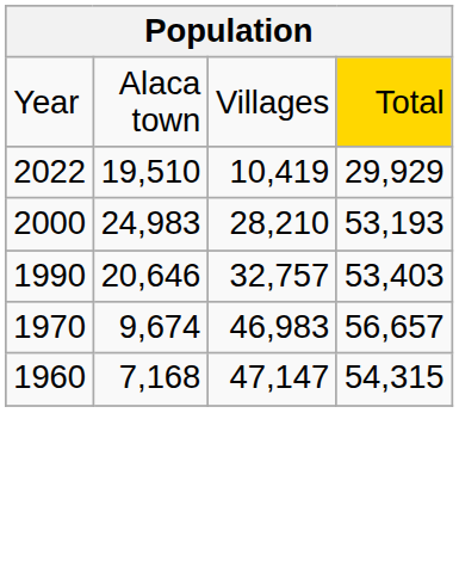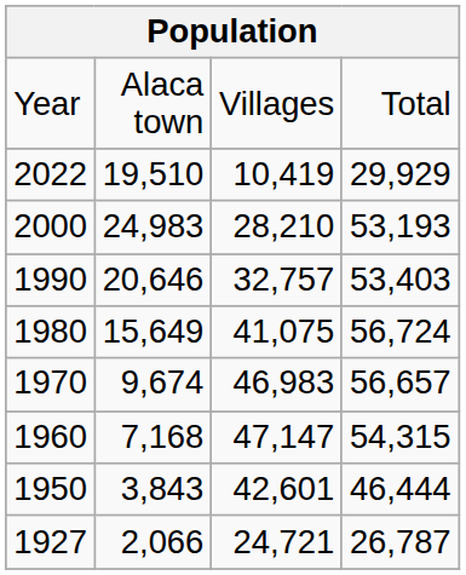 <table class="wikitable" width=200>
 <tr>
 <th colspan=4>Population</th>
 </tr>
 <tr>
 <td align="left">Year</td>
 <td align="right">Alaca town</td>
 <td align="right">Villages</td>
-<td align="right" style="background: gold;">Total</td>
+<td align="right">Total</td>
 </tr>
 <tr>
 <td align="left">2022</td>
 <td align="right">19,510</td>
 <td align="right">10,419</td>
 <td align="right">29,929</td>
 </tr>
 <tr>
 <td align="left">2000</td>
 <td align="right">24,983</td>
 <td align="right">28,210</td>
 <td align="right">53,193</td>
 </tr>
 <tr>
 <td align="left">1990</td>
 <td align="right">20,646</td>
 <td align="right">32,757</td>
 <td align="right">53,403</td>
 </tr>
 <tr>
+<td align="left">1980</td>
+<td align="right">15,649</td>
+<td align="right">41,075</td>
+<td align="right">56,724</td>
+</tr>
+<tr>
 <td align="left">1970</td>
 <td align="right">9,674</td>
 <td align="right">46,983</td>
 <td align="right">56,657</td>
 </tr>
 <tr>
 <td align="left">1960</td>
 <td align="right">7,168</td>
 <td align="right">47,147</td>
 <td align="right">54,315</td>
 </tr>
+<tr>
+<td align="left">1950</td>
+<td align="right">3,843</td>
+<td align="right">42,601</td>
+<td align="right">46,444</td>
+</tr>
+<tr>
+<td align="left">1927</td>
+<td align="right">2,066</td>
+<td align="right">24,721</td>
+<td align="right">26,787</td>
+</tr>
 </table>
